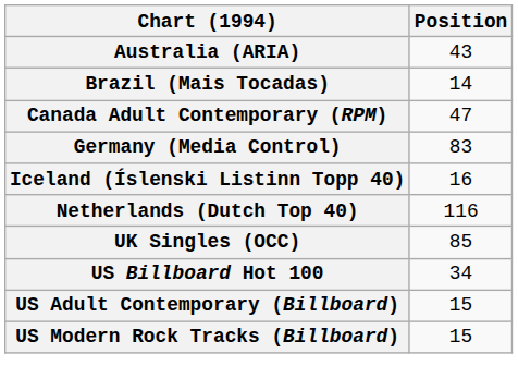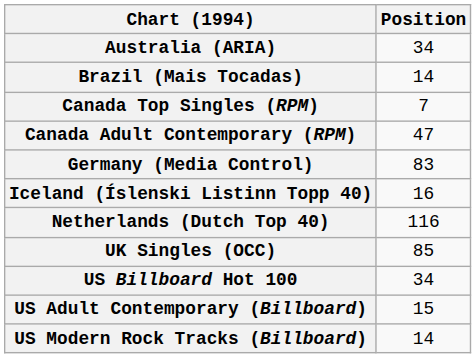 <table class="wikitable sortable plainrowheaders" style="text-align:center">
 <tr>
 <th>Chart (1994)</th>
 <th>Position</th>
 </tr>
 <tr>
 <th scope="row">Australia (ARIA)</th>
-<td>43</td>
+<td>34</td>
 </tr>
 <tr>
 <th scope="row">Brazil (Mais Tocadas)</th>
 <td>14</td>
+</tr>
+<tr>
+<th scope="row">Canada Top Singles (<em>RPM</em>)</th>
+<td>7</td>
 </tr>
 <tr>
 <th scope="row">Canada Adult Contemporary (<em>RPM</em>)</th>
 <td>47</td>
 </tr>
 <tr>
 <th scope="row">Germany (Media Control)</th>
 <td>83</td>
 </tr>
 <tr>
 <th scope="row">Iceland (Íslenski Listinn Topp 40)</th>
 <td>16</td>
 </tr>
 <tr>
 <th scope="row">Netherlands (Dutch Top 40)</th>
 <td>116</td>
 </tr>
 <tr>
 <th scope="row">UK Singles (OCC)</th>
 <td>85</td>
 </tr>
 <tr>
 <th scope="row">US <em>Billboard</em> Hot 100</th>
 <td>34</td>
 </tr>
 <tr>
 <th scope="row">US Adult Contemporary (<em>Billboard</em>)</th>
 <td>15</td>
 </tr>
 <tr>
 <th scope="row">US Modern Rock Tracks (<em>Billboard</em>)</th>
-<td>15</td>
+<td>14</td>
 </tr>
 </table>
